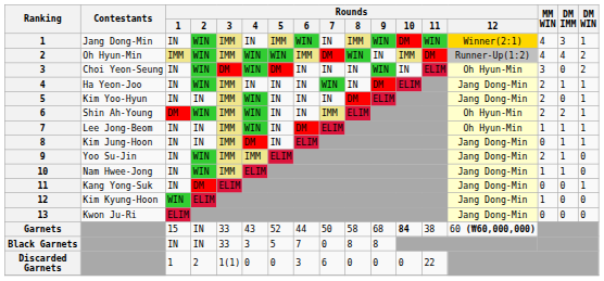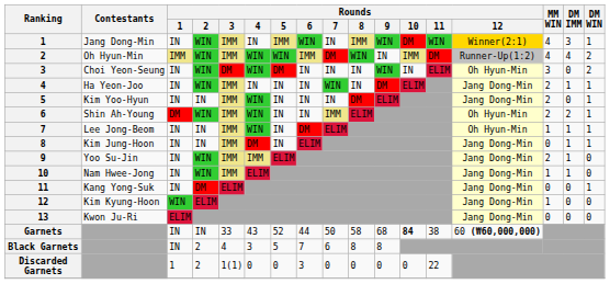 <table class="wikitable">
 <tr>
 <th rowspan="2">Ranking</th>
 <th rowspan="2">Contestants</th>
 <th bgcolor=#efefef Colspan = 12>Rounds</th>
 <th rowspan="2">MM<br>WIN</th>
 <th rowspan="2">DM<br>IMM</th>
 <th rowspan="2">DM<br>WIN</th>
 </tr>
 <tr>
 <th bgcolor=#efefef>1</th>
 <th bgcolor=#efefef>2</th>
 <th bgcolor=#efefef>3</th>
 <th bgcolor=#efefef>4</th>
 <th bgcolor=#efefef>5</th>
 <th bgcolor=#efefef>6</th>
 <th bgcolor=#efefef>7</th>
 <th bgcolor=#efefef>8</th>
 <th bgcolor=#efefef>9</th>
 <th bgcolor=#efefef>10</th>
 <th bgcolor=#efefef>11</th>
 <th bgcolor=#efefef>12</th>
 </tr>
 <tr>
 <th>1</th>
 <td>Jang Dong-Min</td>
 <td>IN</td>
 <td style="background:limegreen;">WIN</td>
 <td style="background:khaki;">IMM</td>
 <td>IN</td>
 <td style="background:khaki;">IMM</td>
 <td style="background:limegreen;">WIN</td>
 <td>IN</td>
 <td style="background:khaki;">IMM</td>
 <td style="background:limegreen;">WIN</td>
 <td style="background:red;">DM</td>
 <td style="background:limegreen;">WIN</td>
 <td style="background:gold;" align="middle">Winner(2:1)</td>
 <td>4</td>
 <td>3</td>
 <td>1</td>
 </tr>
 <tr>
 <th>2</th>
 <td>Oh Hyun-Min</td>
 <td style="background:khaki;">IMM</td>
 <td style="background:limegreen;">WIN</td>
 <td style="background:khaki;">IMM</td>
 <td style="background:limegreen;">WIN</td>
 <td style="background:limegreen;">WIN</td>
 <td style="background:khaki;">IMM</td>
 <td style="background:red;">DM</td>
 <td style="background:limegreen;">WIN</td>
 <td>IN</td>
 <td style="background:khaki;">IMM</td>
 <td style="background:red;">DM</td>
 <td style="background:silver;" align="middle">Runner-Up(1:2)</td>
 <td>4</td>
 <td>4</td>
 <td>2</td>
 </tr>
 <tr>
 <th>3</th>
 <td>Choi Yeon-Seung</td>
 <td>IN</td>
 <td style="background:limegreen;">WIN</td>
 <td style="background:red;">DM</td>
 <td style="background:limegreen;">WIN</td>
 <td style="background:red;">DM</td>
 <td>IN</td>
 <td>IN</td>
 <td>IN</td>
 <td style="background:limegreen;">WIN</td>
 <td>IN</td>
 <td style="background:crimson;">ELIM</td>
 <td style="background:#FFFFCC;" align="middle">Oh Hyun-Min</td>
 <td>3</td>
 <td>0</td>
 <td>2</td>
 </tr>
 <tr>
 <th>4</th>
 <td>Ha Yeon-Joo</td>
 <td>IN</td>
 <td style="background:limegreen;">WIN</td>
 <td style="background:khaki;">IMM</td>
 <td>IN</td>
 <td>IN</td>
 <td>IN</td>
 <td style="background:limegreen;">WIN</td>
 <td>IN</td>
 <td style="background:red;">DM</td>
 <td style="background:crimson;">ELIM</td>
 <td colspan="1" style="background:darkgrey;"></td>
 <td style="background:#FFFFCC;" align="middle">Jang Dong-Min</td>
 <td>2</td>
 <td>1</td>
 <td>1</td>
 </tr>
 <tr>
 <th>5</th>
 <td>Kim Yoo-Hyun</td>
 <td>IN</td>
 <td>IN</td>
 <td style="background:khaki;">IMM</td>
 <td style="background:limegreen;">WIN</td>
 <td>IN</td>
 <td>IN</td>
 <td>IN</td>
 <td style="background:red;">DM</td>
 <td style="background:crimson;">ELIM</td>
 <td colspan="2" style="background:darkgrey;"></td>
 <td style="background:#FFFFCC;" align="middle">Jang Dong-Min</td>
 <td>2</td>
 <td>0</td>
 <td>1</td>
 </tr>
 <tr>
 <th>6</th>
 <td>Shin Ah-Young</td>
 <td style="background:red;">DM</td>
 <td style="background:limegreen;">WIN</td>
 <td style="background:khaki;">IMM</td>
 <td style="background:limegreen;">WIN</td>
 <td>IN</td>
 <td>IN</td>
 <td style="background:khaki;">IMM</td>
 <td style="background:crimson;">ELIM</td>
 <td colspan="3" style="background:darkgrey;"></td>
 <td style="background:#FFFFCC;" align="middle">Oh Hyun-Min</td>
 <td>2</td>
 <td>2</td>
 <td>1</td>
 </tr>
 <tr>
 <th>7</th>
 <td>Lee Jong-Beom</td>
 <td>IN</td>
 <td>IN</td>
 <td style="background:khaki;">IMM</td>
 <td style="background:limegreen;">WIN</td>
 <td>IN</td>
 <td style="background:red;">DM</td>
 <td style="background:crimson;">ELIM</td>
 <td colspan="4" style="background:darkgrey;"></td>
 <td style="background:#FFFFCC;" align="middle">Oh Hyun-Min</td>
 <td>1</td>
 <td>1</td>
 <td>1</td>
 </tr>
 <tr>
 <th>8</th>
 <td>Kim Jung-Hoon</td>
 <td>IN</td>
 <td>IN</td>
 <td style="background:khaki;">IMM</td>
 <td style="background:red;">DM</td>
 <td>IN</td>
 <td style="background:crimson;">ELIM</td>
 <td colspan="5" style="background:darkgrey;"></td>
 <td style="background:#FFFFCC;" align="middle">Jang Dong-Min</td>
 <td>0</td>
 <td>1</td>
 <td>1</td>
 </tr>
 <tr>
 <th>9</th>
 <td>Yoo Su-Jin</td>
 <td>IN</td>
 <td style="background:limegreen;">WIN</td>
 <td style="background:khaki;">IMM</td>
 <td style="background:khaki;">IMM</td>
 <td style="background:crimson;">ELIM</td>
 <td colspan="6" style="background:darkgrey;"></td>
 <td style="background:#FFFFCC;" align="middle">Jang Dong-Min</td>
 <td>2</td>
 <td>1</td>
 <td>0</td>
 </tr>
 <tr>
 <th>10</th>
 <td>Nam Hwee-Jong</td>
 <td>IN</td>
 <td style="background:limegreen;">WIN</td>
 <td style="background:khaki;">IMM</td>
 <td style="background:crimson;">ELIM</td>
 <td colspan="7" style="background:darkgrey;"></td>
 <td style="background:#FFFFCC;" align="middle">Jang Dong-Min</td>
 <td>1</td>
 <td>1</td>
 <td>0</td>
 </tr>
 <tr>
 <th>11</th>
 <td>Kang Yong-Suk</td>
 <td>IN</td>
 <td style="background:red;">DM</td>
 <td style="background:crimson;">ELIM</td>
 <td colspan="8" style="background:darkgrey;"></td>
 <td style="background:#FFFFCC;" align="middle">Jang Dong-Min</td>
 <td>0</td>
 <td>0</td>
 <td>1</td>
 </tr>
 <tr>
 <th>12</th>
 <td>Kim Kyung-Hoon</td>
 <td style="background:limegreen;">WIN</td>
 <td style="background:crimson;">ELIM</td>
 <td colspan="9" style="background:darkgrey;"></td>
 <td style="background:#FFFFCC;" align="middle">Jang Dong-Min</td>
 <td>1</td>
 <td>0</td>
 <td>0</td>
 </tr>
 <tr>
 <th>13</th>
 <td>Kwon Ju-Ri</td>
 <td style="background:crimson;">ELIM</td>
 <td colspan="10" style="background:darkgrey;"></td>
 <td style="background:#FFFFCC;" align="middle">Jang Dong-Min</td>
 <td>0</td>
 <td>0</td>
 <td>0</td>
 </tr>
 <tr>
 <th bgcolor=#efefef width=105><strong>Garnets</strong></th>
 <td colspan="1" style="background:darkgrey;"></td>
-<td>15</td>
+<td>IN</td>
 <td>IN</td>
 <td>33</td>
 <td>43</td>
 <td>52</td>
 <td>44</td>
 <td>50</td>
 <td>58</td>
 <td>68</td>
 <td><strong>84</strong></td>
 <td>38</td>
 <td>60 <strong>(₩60,000,000)</strong></td>
 <td colspan="4" style="background:darkgrey;"></td>
 </tr>
 <tr>
 <th bgcolor=#efefef width=105><strong>Black Garnets</strong></th>
 <td colspan="1" style="background:darkgrey;"></td>
 <td>IN</td>
-<td>IN</td>
-<td>33</td>
+<td>2</td>
+<td>4</td>
 <td>3</td>
 <td>5</td>
 <td>7</td>
-<td>0</td>
+<td>6</td>
 <td>8</td>
 <td>8</td>
 <td colspan="3" style="background:darkgrey;"></td>
 <td colspan="4" style="background:darkgrey;"></td>
 </tr>
 <tr>
 <th bgcolor=#efefef width=105><strong>Discarded Garnets</strong></th>
 <td colspan="1" style="background:darkgrey;"></td>
 <td>1</td>
 <td>2</td>
 <td>1(1)</td>
 <td>0</td>
 <td>0</td>
 <td>3</td>
-<td>6</td>
+<td>0</td>
 <td>0</td>
 <td>0</td>
 <td>0</td>
 <td>22</td>
 <td colspan="5" style="background:darkgrey;"></td>
 </tr>
 <tr>
 </tr>
 </table>
